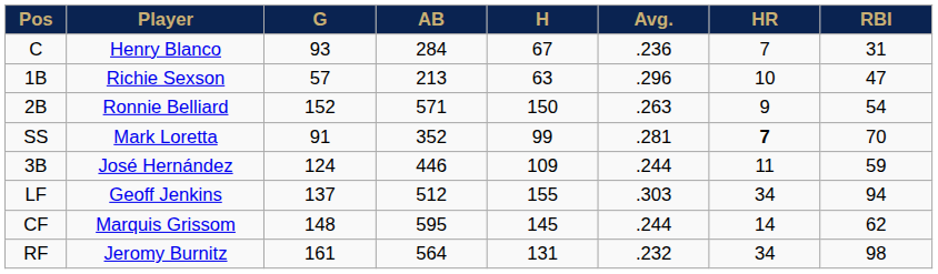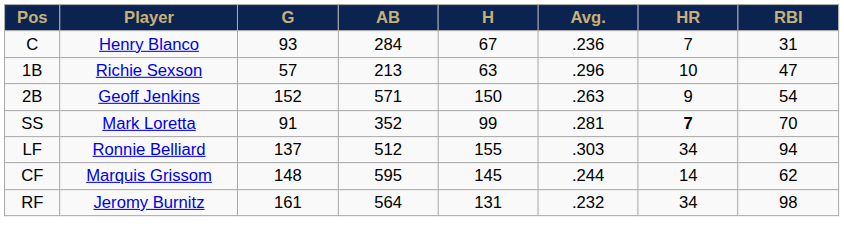 <table class="wikitable sortable">
 <tr>
 <th style="background:#0a2351;color:#c9b074;" width="5%">Pos</th>
 <th style="background:#0a2351;color:#c9b074;" width="16%">Player</th>
 <th style="background:#0a2351;color:#c9b074;" width="9%">G</th>
 <th style="background:#0a2351;color:#c9b074;" width="9%">AB</th>
 <th style="background:#0a2351;color:#c9b074;" width="9%">H</th>
 <th style="background:#0a2351;color:#c9b074;" width="9%">Avg.</th>
 <th style="background:#0a2351;color:#c9b074;" width="9%">HR</th>
 <th style="background:#0a2351;color:#c9b074;" width="9%">RBI</th>
 </tr>
 <tr align="center">
 <td>C</td>
 <td><a href='#'>Henry Blanco</a></td>
 <td>93</td>
 <td>284</td>
 <td>67</td>
 <td>.236</td>
 <td>7</td>
 <td>31</td>
 </tr>
 <tr align=center>
 <td>1B</td>
 <td><a href='#'>Richie Sexson</a></td>
 <td>57</td>
 <td>213</td>
 <td>63</td>
 <td>.296</td>
 <td>10</td>
 <td>47</td>
 </tr>
 <tr align=center>
 <td>2B</td>
-<td><a href='#'>Ronnie Belliard</a></td>
+<td><a href='#'>Geoff Jenkins</a></td>
 <td>152</td>
 <td>571</td>
 <td>150</td>
 <td>.263</td>
 <td>9</td>
 <td>54</td>
 </tr>
 <tr align=center>
 <td>SS</td>
 <td><a href='#'>Mark Loretta</a></td>
 <td>91</td>
 <td>352</td>
 <td>99</td>
 <td>.281</td>
 <td><strong>7</strong></td>
 <td>70</td>
 </tr>
 <tr align=center>
-<td>3B</td>
-<td><a href='#'>José Hernández</a></td>
-<td>124</td>
-<td>446</td>
-<td>109</td>
-<td>.244</td>
-<td>11</td>
-<td>59</td>
-</tr>
-<tr align=center>
 <td>LF</td>
-<td><a href='#'>Geoff Jenkins</a></td>
+<td><a href='#'>Ronnie Belliard</a></td>
 <td>137</td>
 <td>512</td>
 <td>155</td>
 <td>.303</td>
 <td>34</td>
 <td>94</td>
 </tr>
 <tr align=center>
 <td>CF</td>
 <td><a href='#'>Marquis Grissom</a></td>
 <td>148</td>
 <td>595</td>
 <td>145</td>
 <td>.244</td>
 <td>14</td>
 <td>62</td>
 </tr>
 <tr align=center>
 <td>RF</td>
 <td><a href='#'>Jeromy Burnitz</a></td>
 <td>161</td>
 <td>564</td>
 <td>131</td>
 <td>.232</td>
 <td>34</td>
 <td>98</td>
 </tr>
 </table>
